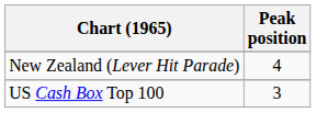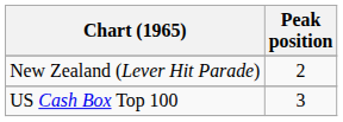 <table class="wikitable sortable plainrowheaders">
 <tr>
 <th>Chart (1965)</th>
 <th>Peak<br>position</th>
 </tr>
 <tr>
 </tr>
 <tr>
 <td>New Zealand (<em>Lever Hit Parade</em>)</td>
-<td style="text-align:center;">4</td>
+<td style="text-align:center;">2</td>
 </tr>
 <tr>
 </tr>
 <tr>
 <td>US <em><a href='#'>Cash Box</a></em> Top 100</td>
 <td style="text-align:center">3</td>
 </tr>
 <tr>
 </tr>
 </table>
